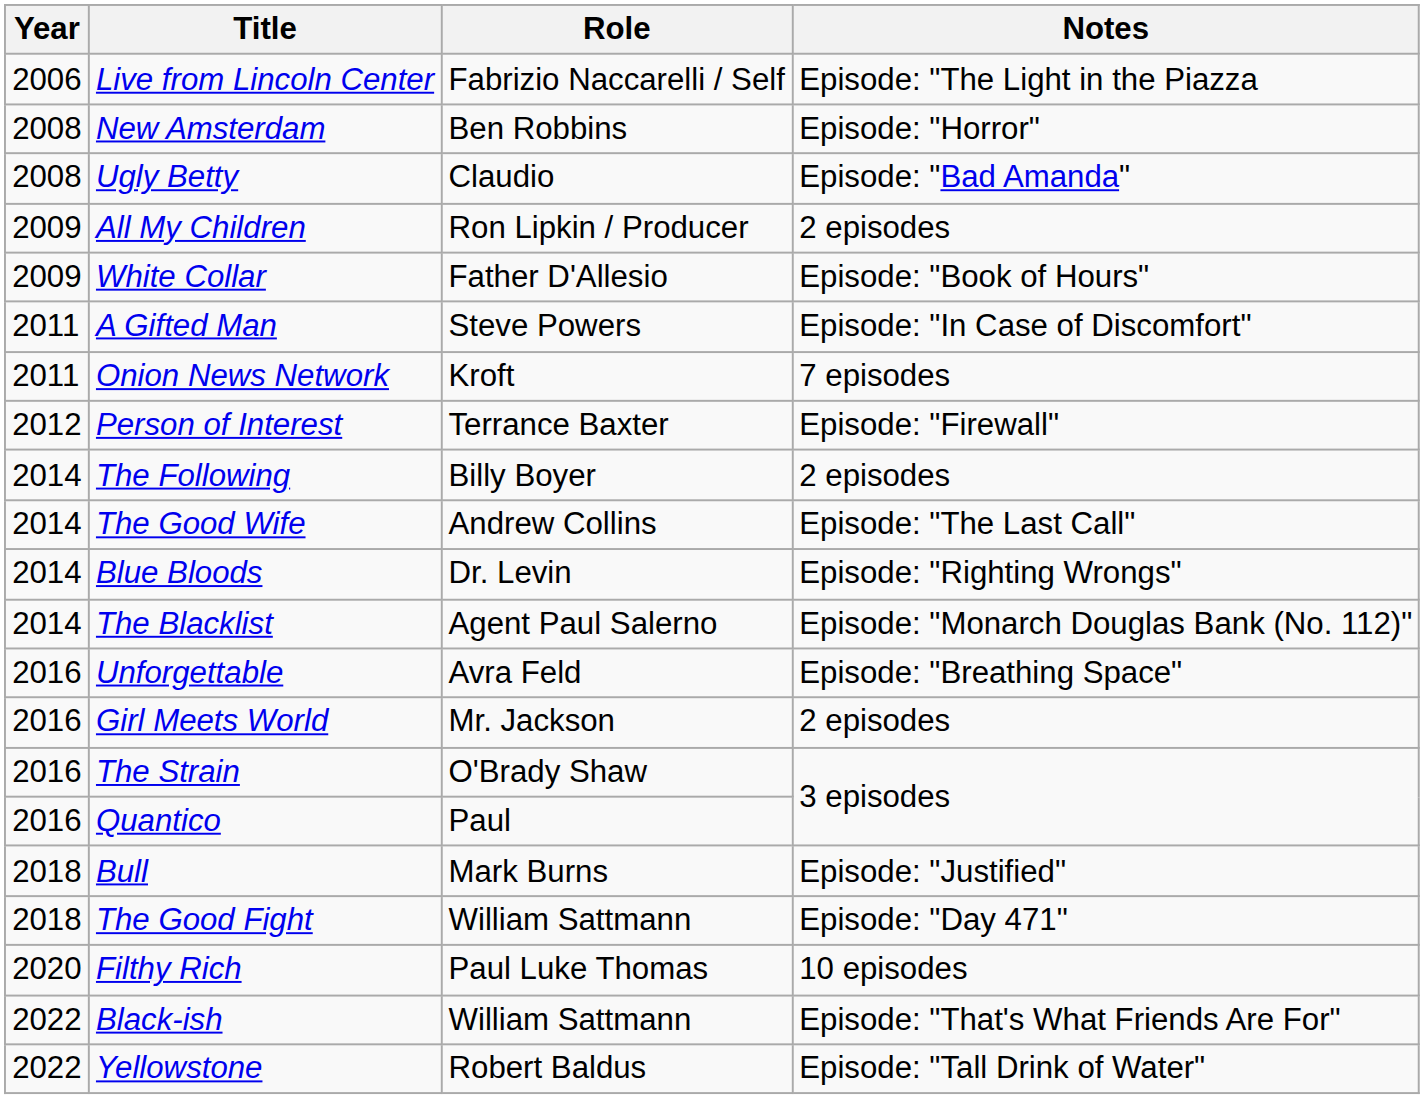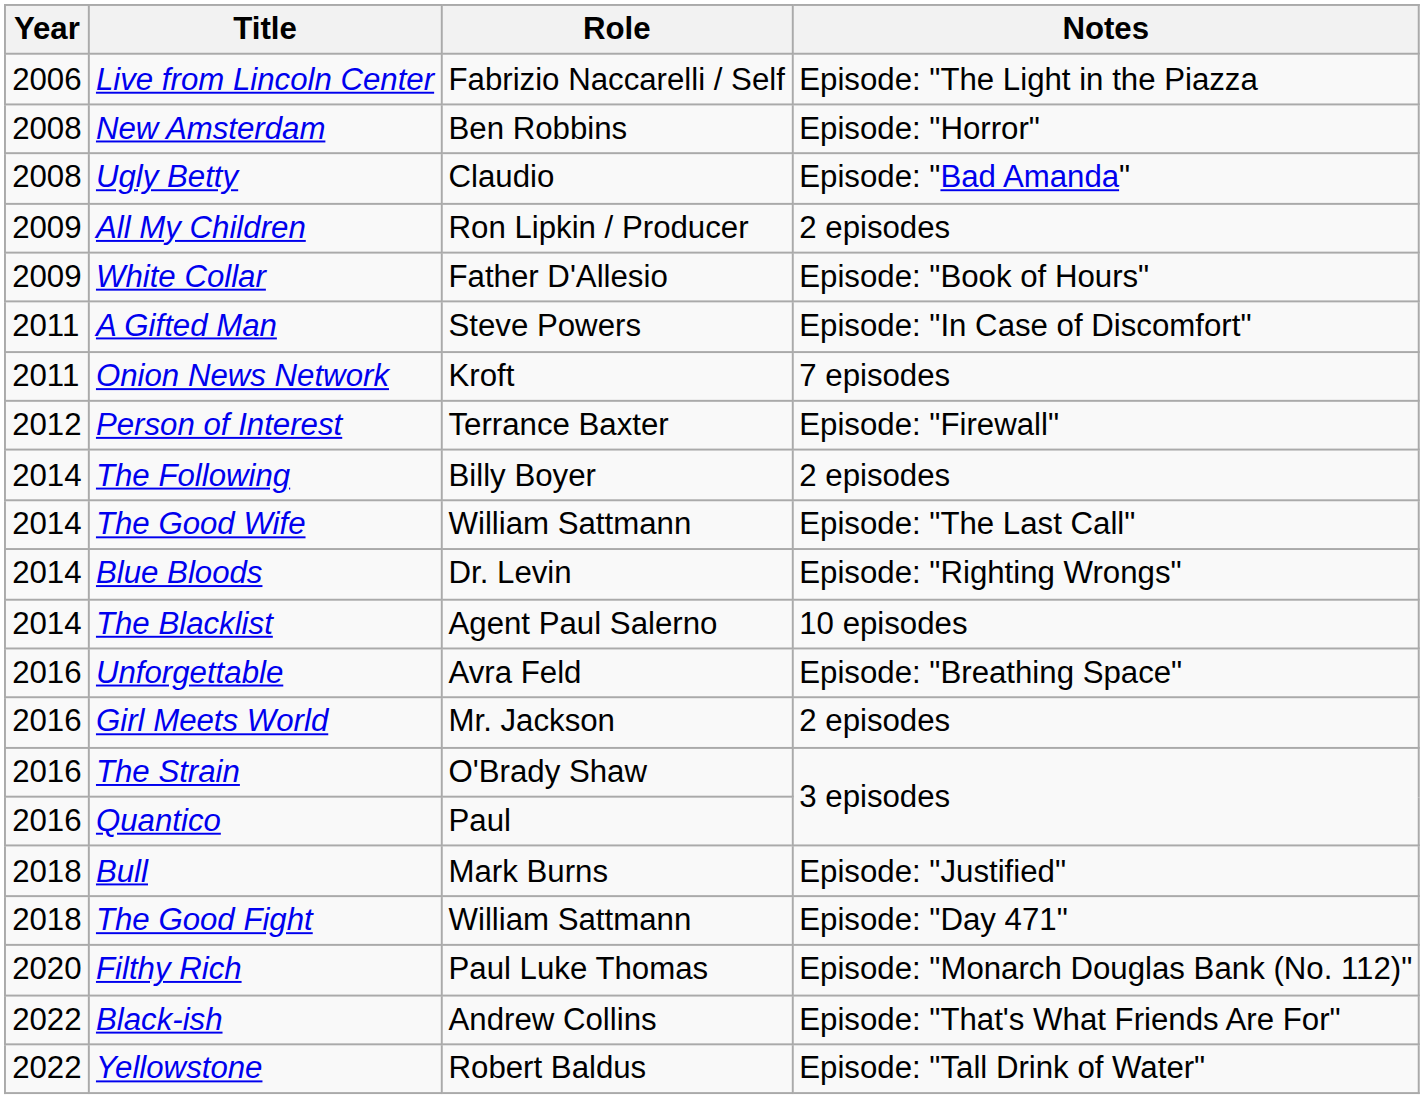 <table class="wikitable sortable">
 <tr>
 <th>Year</th>
 <th>Title</th>
 <th>Role</th>
 <th>Notes</th>
 </tr>
 <tr>
 <td>2006</td>
 <td><em><a href='#'>Live from Lincoln Center</a></em></td>
 <td>Fabrizio Naccarelli / Self</td>
 <td>Episode: "The Light in the Piazza</td>
 </tr>
 <tr>
 <td>2008</td>
 <td><a href='#'><em>New Amsterdam</em></a></td>
 <td>Ben Robbins</td>
 <td>Episode: "Horror"</td>
 </tr>
 <tr>
 <td>2008</td>
 <td><em><a href='#'>Ugly Betty</a></em></td>
 <td>Claudio</td>
 <td>Episode: "<a href='#'>Bad Amanda</a>"</td>
 </tr>
 <tr>
 <td>2009</td>
 <td><em><a href='#'>All My Children</a></em></td>
 <td>Ron Lipkin / Producer</td>
 <td>2 episodes</td>
 </tr>
 <tr>
 <td>2009</td>
 <td><a href='#'><em>White Collar</em></a></td>
 <td>Father D'Allesio</td>
 <td>Episode: "Book of Hours"</td>
 </tr>
 <tr>
 <td>2011</td>
 <td><em><a href='#'>A Gifted Man</a></em></td>
 <td>Steve Powers</td>
 <td>Episode: "In Case of Discomfort"</td>
 </tr>
 <tr>
 <td>2011</td>
 <td><em><a href='#'>Onion News Network</a></em></td>
 <td>Kroft</td>
 <td>7 episodes</td>
 </tr>
 <tr>
 <td>2012</td>
 <td><a href='#'><em>Person of Interest</em></a></td>
 <td>Terrance Baxter</td>
 <td>Episode: "Firewall"</td>
 </tr>
 <tr>
 <td>2014</td>
 <td><em><a href='#'>The Following</a></em></td>
 <td>Billy Boyer</td>
 <td>2 episodes</td>
 </tr>
 <tr>
 <td>2014</td>
 <td><em><a href='#'>The Good Wife</a></em></td>
-<td>Andrew Collins</td>
+<td>William Sattmann</td>
 <td>Episode: "The Last Call"</td>
 </tr>
 <tr>
 <td>2014</td>
 <td><a href='#'><em>Blue Bloods</em></a></td>
 <td>Dr. Levin</td>
 <td>Episode: "Righting Wrongs"</td>
 </tr>
 <tr>
 <td>2014</td>
 <td><em><a href='#'>The Blacklist</a></em></td>
 <td>Agent Paul Salerno</td>
-<td>Episode: "Monarch Douglas Bank (No. 112)"</td>
+<td>10 episodes</td>
 </tr>
 <tr>
 <td>2016</td>
 <td><a href='#'><em>Unforgettable</em></a></td>
 <td>Avra Feld</td>
 <td>Episode: "Breathing Space"</td>
 </tr>
 <tr>
 <td>2016</td>
 <td><em><a href='#'>Girl Meets World</a></em></td>
 <td>Mr. Jackson</td>
 <td>2 episodes</td>
 </tr>
 <tr>
 <td>2016</td>
 <td><a href='#'><em>The Strain</em></a></td>
 <td>O'Brady Shaw</td>
 <td rowspan="2">3 episodes</td>
 </tr>
 <tr>
 <td>2016</td>
 <td><a href='#'><em>Quantico</em></a></td>
 <td>Paul</td>
 </tr>
 <tr>
 <td>2018</td>
 <td><a href='#'><em>Bull</em></a></td>
 <td>Mark Burns</td>
 <td>Episode: "Justified"</td>
 </tr>
 <tr>
 <td>2018</td>
 <td><em><a href='#'>The Good Fight</a></em></td>
 <td>William Sattmann</td>
 <td>Episode: "Day 471"</td>
 </tr>
 <tr>
 <td>2020</td>
 <td><a href='#'><em>Filthy Rich</em></a></td>
 <td>Paul Luke Thomas</td>
-<td>10 episodes</td>
+<td>Episode: "Monarch Douglas Bank (No. 112)"</td>
 </tr>
 <tr>
 <td>2022</td>
 <td><em><a href='#'>Black-ish</a></em></td>
-<td>William Sattmann</td>
+<td>Andrew Collins</td>
 <td>Episode: "That's What Friends Are For"</td>
 </tr>
 <tr>
 <td>2022</td>
 <td><a href='#'><em>Yellowstone</em></a></td>
 <td>Robert Baldus</td>
 <td>Episode: "Tall Drink of Water"</td>
 </tr>
 </table>
